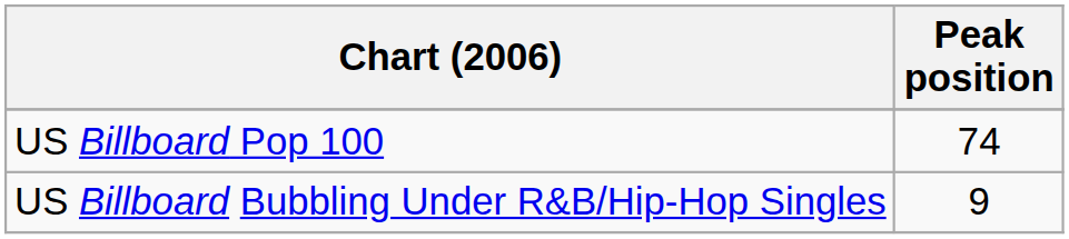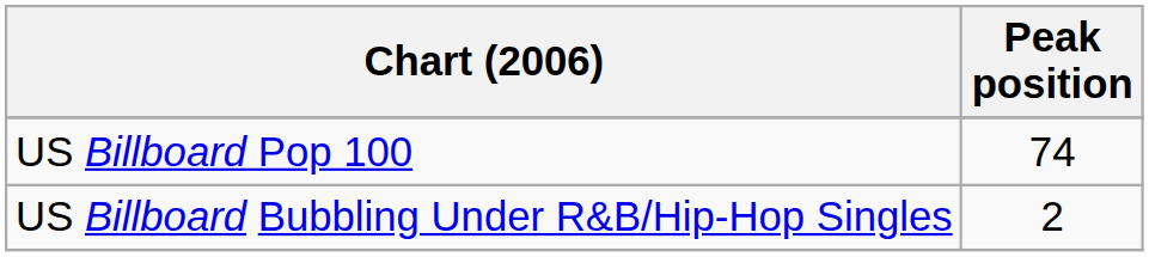 <table class="wikitable">
 <tr>
 <th align="left">Chart (2006)</th>
 <th align="center">Peak<br>position</th>
 </tr>
 <tr>
 </tr>
 <tr>
 </tr>
 <tr>
 </tr>
 <tr>
 </tr>
 <tr>
 </tr>
 <tr>
 </tr>
 <tr>
 </tr>
 <tr>
 <td>US <a href='#'><em>Billboard</em> Pop 100</a></td>
 <td align="center">74</td>
 </tr>
 <tr>
 <td align="left">US <em><a href='#'>Billboard</a></em> <a href='#'>Bubbling Under R&B/Hip-Hop Singles</a></td>
-<td align="center">9</td>
+<td align="center">2</td>
 </tr>
 <tr>
 </tr>
 </table>
